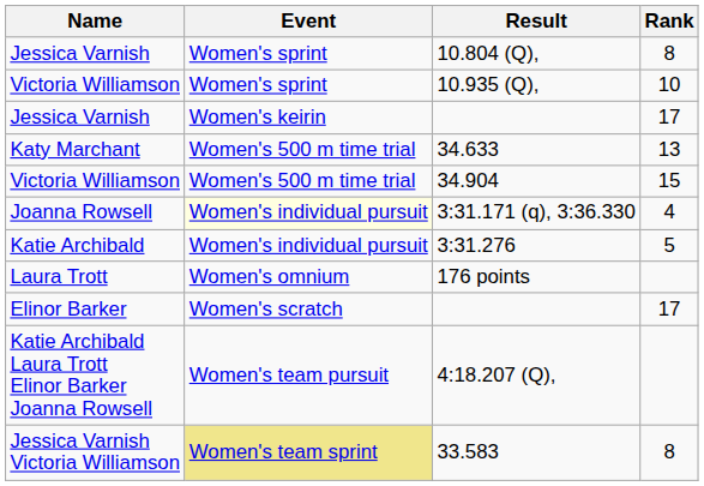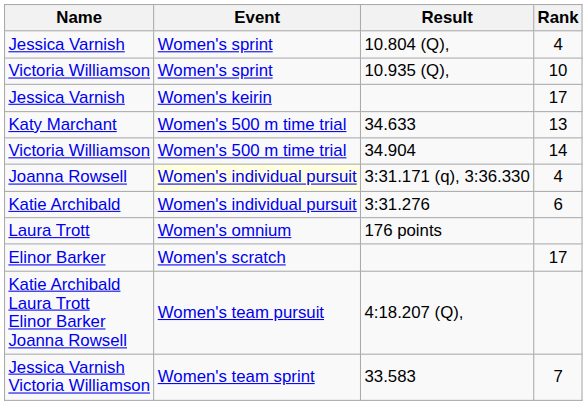 <table class="wikitable sortable">
 <tr>
 <th>Name</th>
 <th>Event</th>
 <th>Result</th>
 <th>Rank</th>
 </tr>
 <tr>
 <td><a href='#'>Jessica Varnish</a></td>
 <td><a href='#'>Women's sprint</a></td>
 <td>10.804 (Q),</td>
-<td align=center>8</td>
+<td align=center>4</td>
 </tr>
 <tr>
 <td><a href='#'>Victoria Williamson</a></td>
 <td><a href='#'>Women's sprint</a></td>
 <td>10.935 (Q),</td>
 <td align=center>10</td>
 </tr>
 <tr>
 <td><a href='#'>Jessica Varnish</a></td>
 <td><a href='#'>Women's keirin</a></td>
 <td></td>
 <td align=center>17</td>
 </tr>
 <tr>
 <td><a href='#'>Katy Marchant</a></td>
 <td><a href='#'>Women's 500 m time trial</a></td>
 <td>34.633</td>
 <td align=center>13</td>
 </tr>
 <tr>
 <td><a href='#'>Victoria Williamson</a></td>
 <td><a href='#'>Women's 500 m time trial</a></td>
 <td>34.904</td>
-<td align=center>15</td>
+<td align=center>14</td>
 </tr>
 <tr>
 <td><a href='#'>Joanna Rowsell</a></td>
 <td style="background: lightyellow;"><a href='#'>Women's individual pursuit</a></td>
 <td>3:31.171 (q), 3:36.330</td>
 <td align=center>4</td>
 </tr>
 <tr>
 <td><a href='#'>Katie Archibald</a></td>
 <td><a href='#'>Women's individual pursuit</a></td>
 <td>3:31.276</td>
-<td align=center>5</td>
+<td align=center>6</td>
 </tr>
 <tr>
 <td><a href='#'>Laura Trott</a></td>
 <td><a href='#'>Women's omnium</a></td>
 <td>176 points</td>
 <td align=center></td>
 </tr>
 <tr>
 <td><a href='#'>Elinor Barker</a></td>
 <td><a href='#'>Women's scratch</a></td>
 <td></td>
 <td align=center>17</td>
 </tr>
 <tr>
 <td><a href='#'>Katie Archibald</a><br><a href='#'>Laura Trott</a><br><a href='#'>Elinor Barker</a><br><a href='#'>Joanna Rowsell</a></td>
 <td><a href='#'>Women's team pursuit</a></td>
 <td>4:18.207 (Q),</td>
 <td align=center></td>
 </tr>
 <tr>
 <td><a href='#'>Jessica Varnish</a><br><a href='#'>Victoria Williamson</a></td>
-<td style="background: khaki;"><a href='#'>Women's team sprint</a></td>
+<td><a href='#'>Women's team sprint</a></td>
 <td>33.583</td>
-<td align=center>8</td>
+<td align=center>7</td>
 </tr>
 </table>
